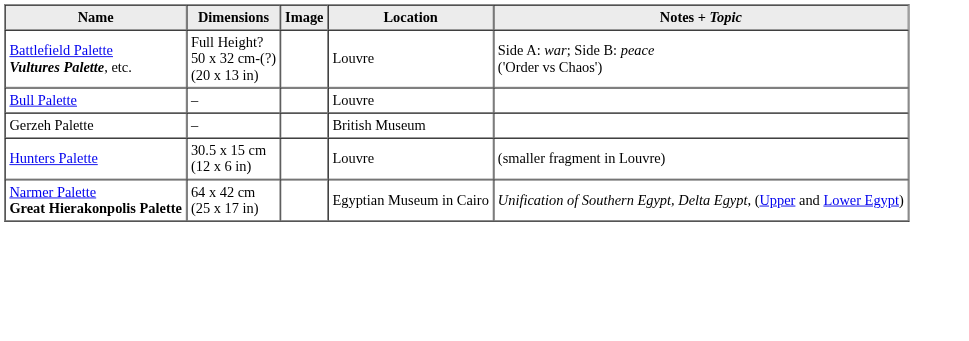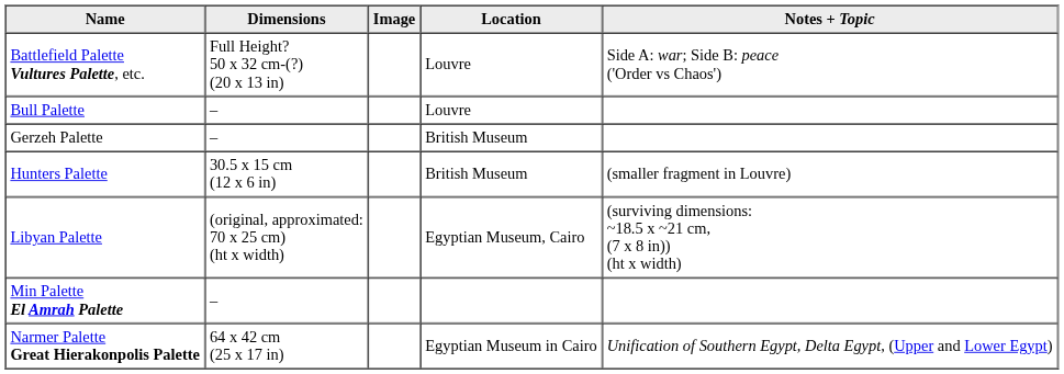 <table cellspacing=0 cellpadding=4 border=1>
 <tr bgcolor="#ececec" style="text-align:center;">
 <th>Name</th>
 <th>Dimensions</th>
 <th>Image</th>
 <th>Location</th>
 <th>Notes + <strong><em>Topic</em></strong></th>
 </tr>
 <tr>
 <td><a href='#'>Battlefield Palette</a><br><strong><em>Vultures Palette</em></strong>, etc.</td>
 <td>Full Height?<br>50 x 32 cm-(?)<br>(20 x 13 in)</td>
 <td></td>
 <td>Louvre</td>
 <td>Side A: <em>war</em>; Side B: <em>peace</em><br>('Order vs Chaos')</td>
 </tr>
 <tr>
 <td><a href='#'>Bull Palette</a></td>
 <td>–</td>
 <td></td>
 <td>Louvre</td>
 <td></td>
 </tr>
 <tr>
 <td>Gerzeh Palette</td>
 <td>–</td>
 <td></td>
 <td>British Museum</td>
 <td></td>
 </tr>
 <tr>
 <td><a href='#'>Hunters Palette</a></td>
 <td>30.5 x 15 cm<br>(12 x 6 in)</td>
 <td></td>
-<td>Louvre</td>
+<td>British Museum</td>
 <td>(smaller fragment in Louvre)</td>
+</tr>
+<tr>
+<td><a href='#'>Libyan Palette</a></td>
+<td>(original, approximated:<br>70 x 25 cm)<br>(ht x width)</td>
+<td></td>
+<td>Egyptian Museum, Cairo</td>
+<td>(surviving dimensions:<br>~18.5 x ~21 cm, <br>(7 x 8 in))<br>(ht x width)</td>
+</tr>
+<tr>
+<td><a href='#'>Min Palette</a><br><strong><em>El <a href='#'>Amrah</a> Palette</em></strong></td>
+<td>–</td>
+<td></td>
+<td></td>
+<td></td>
 </tr>
 <tr>
 <td><a href='#'>Narmer Palette</a><br><strong>Great Hierakonpolis Palette</strong></td>
 <td>64 x 42 cm<br>(25 x 17 in)</td>
 <td></td>
 <td>Egyptian Museum in Cairo</td>
 <td><em>Unification of Southern Egypt, Delta Egypt</em>, (<a href='#'>Upper</a> and <a href='#'>Lower Egypt</a>)</td>
 </tr>
 <tr>
 </tr>
 </table>
